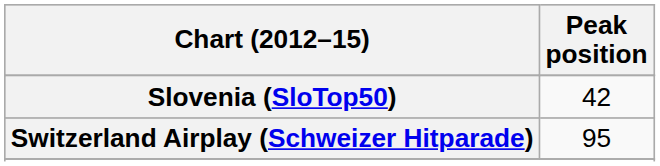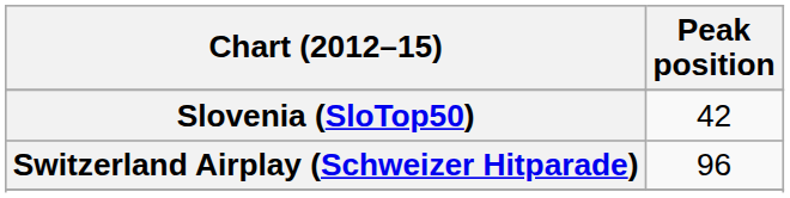 <table class="wikitable plainrowheaders sortable" style="text-align:center;">
 <tr>
 <th>Chart (2012–15)</th>
 <th>Peak<br>position</th>
 </tr>
 <tr>
 </tr>
 <tr>
 </tr>
 <tr>
 <th scope="row">Slovenia (<a href='#'>SloTop50</a>)</th>
 <td align=center>42</td>
 </tr>
 <tr>
 <th scope="row">Switzerland Airplay (<a href='#'>Schweizer Hitparade</a>)</th>
-<td>95</td>
+<td>96</td>
 </tr>
 <tr>
 </tr>
 <tr>
 </tr>
 <tr>
 </tr>
 <tr>
 </tr>
 <tr>
 </tr>
 <tr>
 </tr>
 </table>
